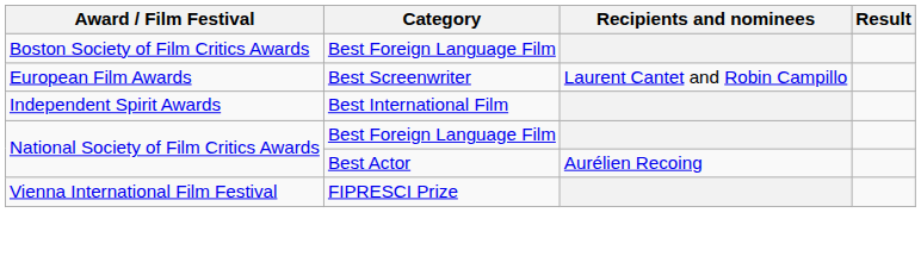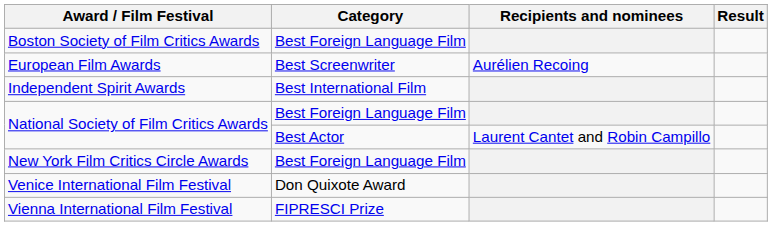 <table class="wikitable plainrowheaders sortable">
 <tr style="background:#ccc; text-align:center;">
 <th scope="col">Award / Film Festival</th>
 <th scope="col">Category</th>
 <th scope="col">Recipients and nominees</th>
 <th scope="col">Result</th>
 </tr>
 <tr>
 <td><a href='#'>Boston Society of Film Critics Awards</a></td>
 <td><a href='#'>Best Foreign Language Film</a></td>
 <th></th>
 <td></td>
 </tr>
 <tr>
 <td><a href='#'>European Film Awards</a></td>
 <td><a href='#'>Best Screenwriter</a></td>
-<td><a href='#'>Laurent Cantet</a> and <a href='#'>Robin Campillo</a></td>
+<td><a href='#'>Aurélien Recoing</a></td>
 <td></td>
 </tr>
 <tr>
 <td><a href='#'>Independent Spirit Awards</a></td>
 <td><a href='#'>Best International Film</a></td>
 <th></th>
 <td></td>
 </tr>
 <tr>
 <td rowspan=2><a href='#'>National Society of Film Critics Awards</a></td>
 <td><a href='#'>Best Foreign Language Film</a></td>
 <th></th>
 <td></td>
 </tr>
 <tr>
 <td><a href='#'>Best Actor</a></td>
-<td><a href='#'>Aurélien Recoing</a></td>
+<td><a href='#'>Laurent Cantet</a> and <a href='#'>Robin Campillo</a></td>
+<td></td>
+</tr>
+<tr>
+<td><a href='#'>New York Film Critics Circle Awards</a></td>
+<td><a href='#'>Best Foreign Language Film</a></td>
+<th></th>
+<td></td>
+</tr>
+<tr>
+<td><a href='#'>Venice International Film Festival</a></td>
+<td>Don Quixote Award</td>
+<th></th>
 <td></td>
 </tr>
 <tr>
 <td><a href='#'>Vienna International Film Festival</a></td>
 <td><a href='#'>FIPRESCI Prize</a></td>
 <th></th>
 <td></td>
 </tr>
 </table>
